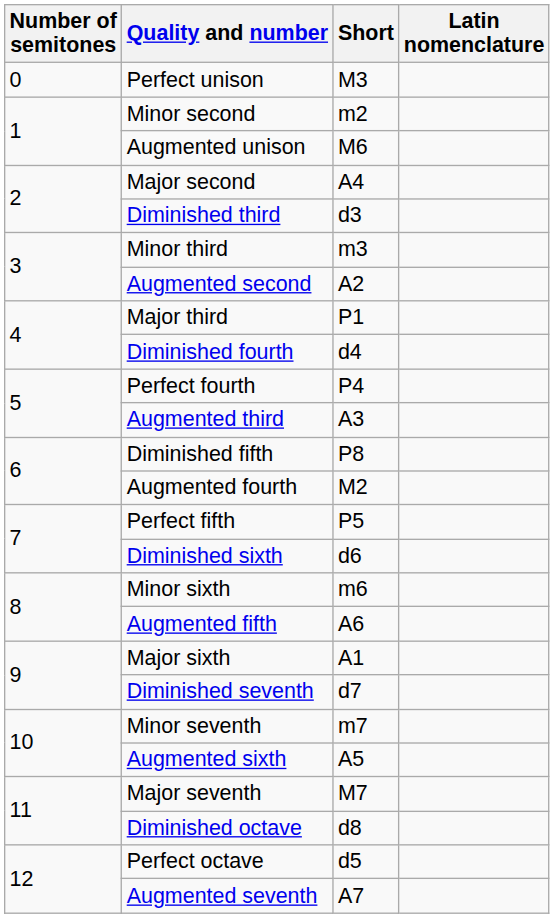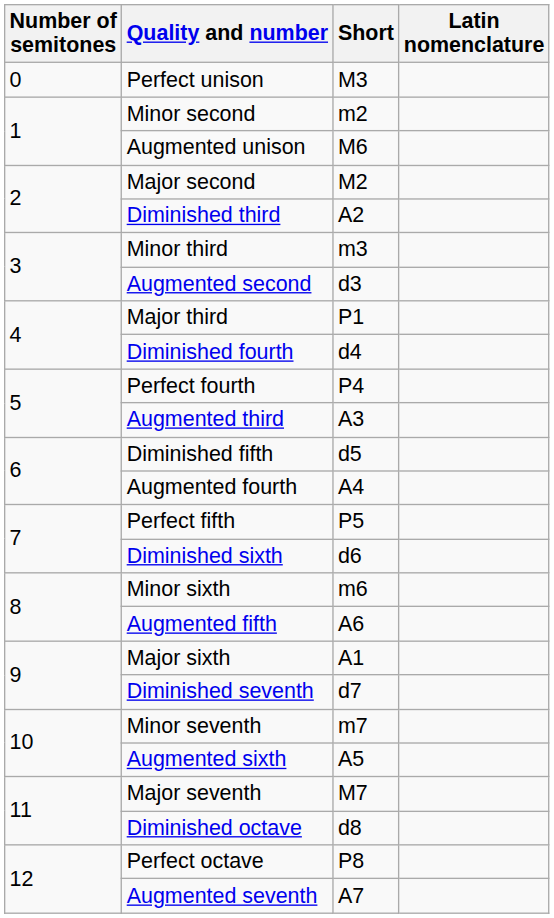 <table class="wikitable">
 <tr>
 <th>Number of<br>semitones</th>
 <th><a href='#'>Quality</a> and <a href='#'>number</a></th>
 <th>Short</th>
 <th>Latin<br>nomenclature</th>
 </tr>
 <tr>
 <td>0</td>
 <td>Perfect unison</td>
 <td>M3</td>
 <td></td>
 </tr>
 <tr>
 <td rowspan="2">1</td>
 <td>Minor second</td>
 <td>m2</td>
 <td></td>
 </tr>
 <tr>
 <td>Augmented unison</td>
 <td>M6</td>
 <td></td>
 </tr>
 <tr>
 <td rowspan="2">2</td>
 <td>Major second</td>
-<td>A4</td>
+<td>M2</td>
 <td></td>
 </tr>
 <tr>
 <td><a href='#'>Diminished third</a></td>
-<td>d3</td>
+<td>A2</td>
 <td></td>
 </tr>
 <tr>
 <td rowspan="2">3</td>
 <td>Minor third</td>
 <td>m3</td>
 <td></td>
 </tr>
 <tr>
 <td><a href='#'>Augmented second</a></td>
-<td>A2</td>
+<td>d3</td>
 <td></td>
 </tr>
 <tr>
 <td rowspan="2">4</td>
 <td>Major third</td>
 <td>P1</td>
 <td></td>
 </tr>
 <tr>
 <td><a href='#'>Diminished fourth</a></td>
 <td>d4</td>
 <td></td>
 </tr>
 <tr>
 <td rowspan="2">5</td>
 <td>Perfect fourth</td>
 <td>P4</td>
 <td></td>
 </tr>
 <tr>
 <td><a href='#'>Augmented third</a></td>
 <td>A3</td>
 <td></td>
 </tr>
 <tr>
 <td rowspan="2">6</td>
 <td>Diminished fifth</td>
-<td>P8</td>
+<td>d5</td>
 <td></td>
 </tr>
 <tr>
 <td>Augmented fourth</td>
-<td>M2</td>
+<td>A4</td>
 <td></td>
 </tr>
 <tr>
 <td rowspan="2">7</td>
 <td>Perfect fifth</td>
 <td>P5</td>
 <td></td>
 </tr>
 <tr>
 <td><a href='#'>Diminished sixth</a></td>
 <td>d6</td>
 <td></td>
 </tr>
 <tr>
 <td rowspan="2">8</td>
 <td>Minor sixth</td>
 <td>m6</td>
 <td></td>
 </tr>
 <tr>
 <td><a href='#'>Augmented fifth</a></td>
 <td>A6</td>
 <td></td>
 </tr>
 <tr>
 <td rowspan="2">9</td>
 <td>Major sixth</td>
 <td>A1</td>
 <td></td>
 </tr>
 <tr>
 <td><a href='#'>Diminished seventh</a></td>
 <td>d7</td>
 <td></td>
 </tr>
 <tr>
 <td rowspan="2">10</td>
 <td>Minor seventh</td>
 <td>m7</td>
 <td></td>
 </tr>
 <tr>
 <td><a href='#'>Augmented sixth</a></td>
 <td>A5</td>
 <td></td>
 </tr>
 <tr>
 <td rowspan="2">11</td>
 <td>Major seventh</td>
 <td>M7</td>
 <td></td>
 </tr>
 <tr>
 <td><a href='#'>Diminished octave</a></td>
 <td>d8</td>
 <td></td>
 </tr>
 <tr>
 <td rowspan="2">12</td>
 <td>Perfect octave</td>
-<td>d5</td>
+<td>P8</td>
 <td></td>
 </tr>
 <tr>
 <td><a href='#'>Augmented seventh</a></td>
 <td>A7</td>
 <td></td>
 </tr>
 </table>
